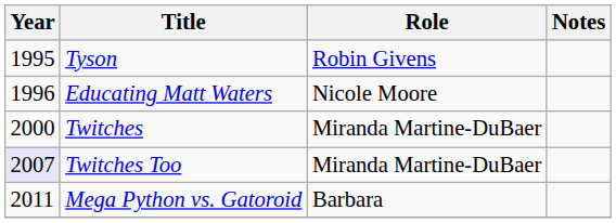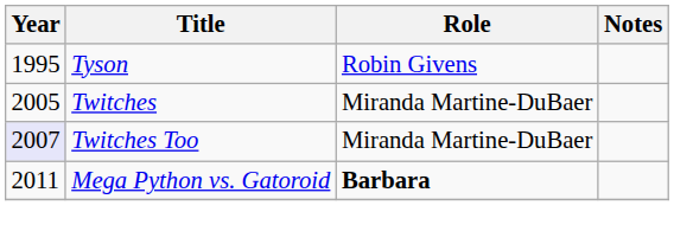 <table class="wikitable sortable">
 <tr>
 <th>Year</th>
 <th>Title</th>
 <th>Role</th>
 <th>Notes</th>
 </tr>
 <tr>
 <td>1995</td>
 <td><em><a href='#'>Tyson</a></em></td>
 <td><a href='#'>Robin Givens</a></td>
 <td></td>
 </tr>
 <tr>
-<td>1996</td>
-<td><em><a href='#'>Educating Matt Waters</a></em></td>
-<td>Nicole Moore</td>
-<td></td>
-</tr>
-<tr>
-<td>2000</td>
+<td>2005</td>
 <td><em><a href='#'>Twitches</a></em></td>
 <td>Miranda Martine-DuBaer</td>
 <td></td>
 </tr>
 <tr>
 <td style="background: lavender;">2007</td>
 <td><em><a href='#'>Twitches Too</a></em></td>
 <td>Miranda Martine-DuBaer</td>
 <td></td>
 </tr>
 <tr>
 <td>2011</td>
 <td><em><a href='#'>Mega Python vs. Gatoroid</a></em></td>
-<td>Barbara</td>
+<td><strong>Barbara</strong></td>
 <td></td>
 </tr>
 <tr>
 </tr>
 </table>
